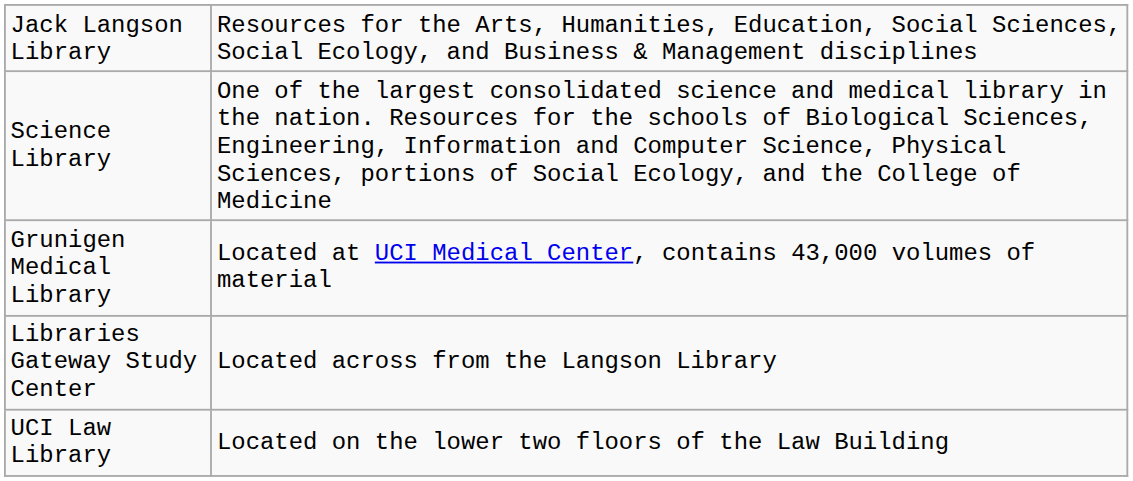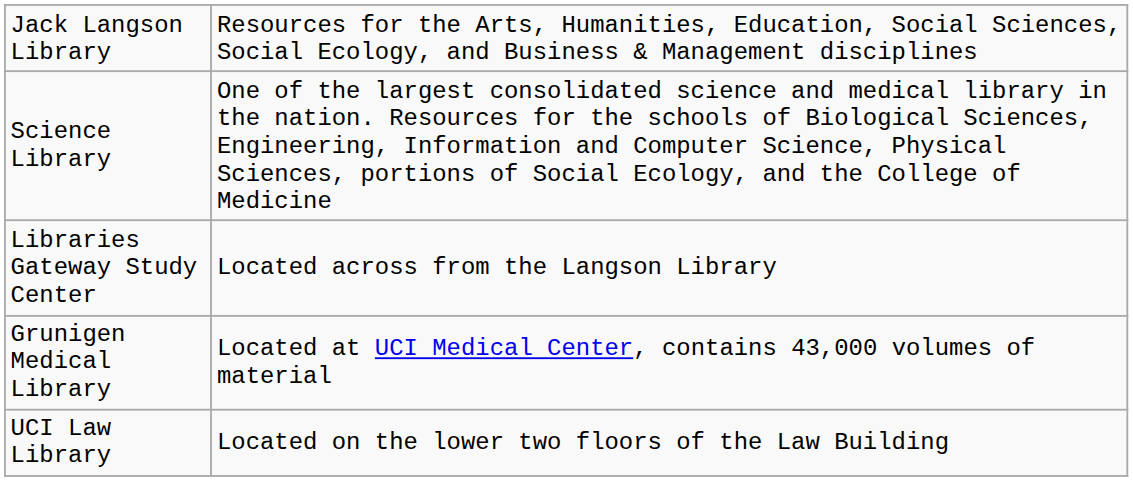 <table class="wikitable">
 <tr>
 <td>Jack Langson Library</td>
 <td>Resources for the Arts, Humanities, Education, Social Sciences, Social Ecology, and Business & Management disciplines</td>
 </tr>
 <tr>
 <td>Science Library</td>
 <td>One of the largest consolidated science and medical library in the nation. Resources for the schools of Biological Sciences, Engineering, Information and Computer Science, Physical Sciences, portions of Social Ecology, and the College of Medicine</td>
 </tr>
 <tr>
+<td>Libraries Gateway Study Center</td>
+<td>Located across from the Langson Library</td>
+</tr>
+<tr>
 <td>Grunigen Medical Library</td>
 <td>Located at <a href='#'>UCI Medical Center</a>, contains 43,000 volumes of material</td>
-</tr>
-<tr>
-<td>Libraries Gateway Study Center</td>
-<td>Located across from the Langson Library</td>
 </tr>
 <tr>
 <td>UCI Law Library</td>
 <td>Located on the lower two floors of the Law Building</td>
 </tr>
 </table>
